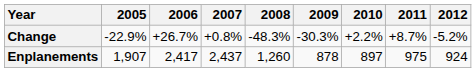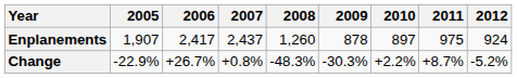 <table class="wikitable">
 <tr>
 <th style="text-align:left;">Year</th>
 <th style="text-align:right;">2005 </th>
 <th style="text-align:right;">2006 </th>
 <th style="text-align:right;">2007 </th>
 <th style="text-align:right;">2008 </th>
 <th style="text-align:right;">2009 </th>
 <th style="text-align:right;">2010 </th>
 <th style="text-align:right;">2011 </th>
 <th style="text-align:right;">2012 </th>
 </tr>
 <tr>
+<th style="text-align:left;">Enplanements</th>
+<td style="text-align:right;">1,907</td>
+<td style="text-align:right;">2,417</td>
+<td style="text-align:right;">2,437</td>
+<td style="text-align:right;">1,260</td>
+<td style="text-align:right;">878</td>
+<td style="text-align:right;">897</td>
+<td style="text-align:right;">975</td>
+<td style="text-align:right;">924</td>
+</tr>
+<tr>
 <th style="text-align:left;">Change</th>
 <td style="text-align:right;">-22.9% </td>
 <td style="text-align:right;">+26.7% </td>
 <td style="text-align:right;">+0.8% </td>
 <td style="text-align:right;">-48.3% </td>
 <td style="text-align:right;">-30.3% </td>
 <td style="text-align:right;">+2.2% </td>
 <td style="text-align:right;">+8.7% </td>
 <td style="text-align:right;">-5.2% </td>
 </tr>
-<tr>
-<th style="text-align:left;">Enplanements</th>
-<td style="text-align:right;">1,907</td>
-<td style="text-align:right;">2,417</td>
-<td style="text-align:right;">2,437</td>
-<td style="text-align:right;">1,260</td>
-<td style="text-align:right;">878</td>
-<td style="text-align:right;">897</td>
-<td style="text-align:right;">975</td>
-<td style="text-align:right;">924</td>
-</tr>
 </table>
